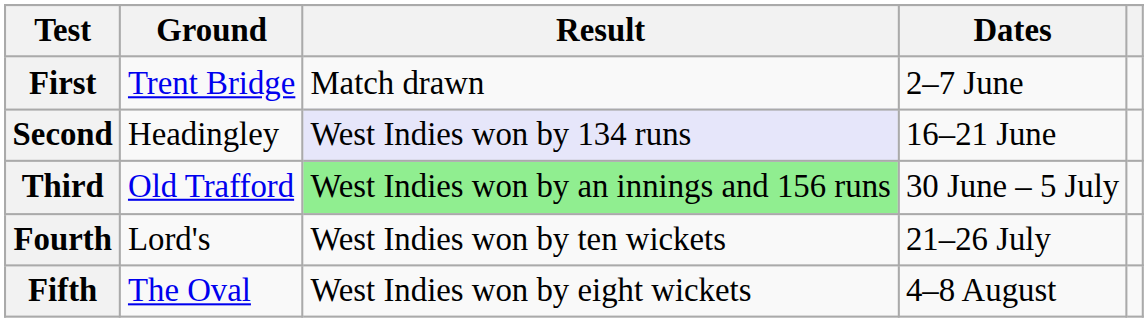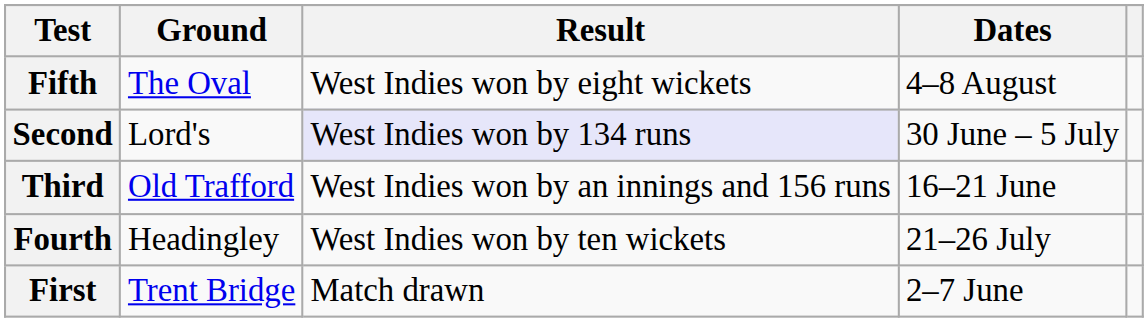 <table class="wikitable plainrowheaders">
 <tr>
 </tr>
 <tr>
 <th scope=col>Test</th>
 <th scope=col>Ground</th>
 <th scope=col>Result</th>
 <th scope=col>Dates</th>
 <th scope=col></th>
 </tr>
 <tr>
+<th scope=row>Fifth</th>
+<td><a href='#'>The Oval</a></td>
+<td>West Indies won by eight wickets</td>
+<td>4–8 August</td>
+<td></td>
+</tr>
+<tr>
+<th scope=row>Second</th>
+<td>Lord's</td>
+<td style="background: lavender;">West Indies won by 134 runs</td>
+<td>30 June – 5 July</td>
+<td></td>
+</tr>
+<tr>
+<th scope=row>Third</th>
+<td><a href='#'>Old Trafford</a></td>
+<td>West Indies won by an innings and 156 runs</td>
+<td>16–21 June</td>
+<td></td>
+</tr>
+<tr>
+<th scope=row>Fourth</th>
+<td>Headingley</td>
+<td>West Indies won by ten wickets</td>
+<td>21–26 July</td>
+<td></td>
+</tr>
+<tr>
 <th scope=row>First</th>
 <td><a href='#'>Trent Bridge</a></td>
 <td>Match drawn</td>
 <td>2–7 June</td>
 <td></td>
 </tr>
-<tr>
-<th scope=row>Second</th>
-<td>Headingley</td>
-<td style="background: lavender;">West Indies won by 134 runs</td>
-<td>16–21 June</td>
-<td></td>
-</tr>
-<tr>
-<th scope=row>Third</th>
-<td><a href='#'>Old Trafford</a></td>
-<td style="background: lightgreen;">West Indies won by an innings and 156 runs</td>
-<td>30 June – 5 July</td>
-<td></td>
-</tr>
-<tr>
-<th scope=row>Fourth</th>
-<td>Lord's</td>
-<td>West Indies won by ten wickets</td>
-<td>21–26 July</td>
-<td></td>
-</tr>
-<tr>
-<th scope=row>Fifth</th>
-<td><a href='#'>The Oval</a></td>
-<td>West Indies won by eight wickets</td>
-<td>4–8 August</td>
-<td></td>
-</tr>
 </table>
